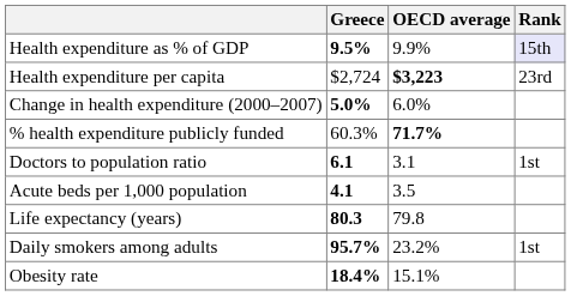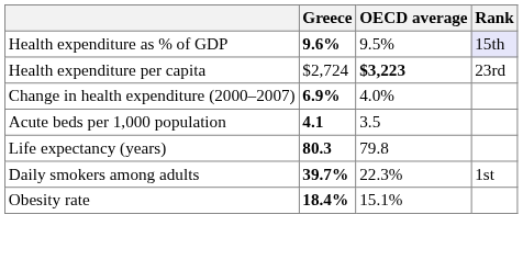 <table class="toccolours" sortable border="1" cellpadding="3" style="border-collapse:collapse">
 <tr bgcolor=#f2f2f2>
 <th align="center"></th>
 <th align="center">Greece</th>
 <th align="center">OECD average</th>
 <th align="center">Rank</th>
 </tr>
 <tr>
 <td>Health expenditure as % of GDP</td>
-<td><strong>9.5%</strong></td>
-<td>9.9%</td>
+<td><strong>9.6%</strong></td>
+<td>9.5%</td>
 <td style="background: lavender;">15th</td>
 </tr>
 <tr>
 <td>Health expenditure per capita</td>
 <td>$2,724</td>
 <td><strong>$3,223</strong></td>
 <td>23rd</td>
 </tr>
 <tr>
 <td>Change in health expenditure (2000–2007)</td>
-<td><strong>5.0%</strong></td>
-<td>6.0%</td>
+<td><strong>6.9%</strong></td>
+<td>4.0%</td>
 <td></td>
-</tr>
-<tr>
-<td>% health expenditure publicly funded</td>
-<td>60.3%</td>
-<td><strong>71.7%</strong></td>
-<td></td>
-</tr>
-<tr>
-<td>Doctors to population ratio</td>
-<td><strong>6.1</strong></td>
-<td>3.1</td>
-<td>1st</td>
 </tr>
 <tr>
 <td>Acute beds per 1,000 population</td>
 <td><strong>4.1</strong></td>
 <td>3.5</td>
 <td></td>
 </tr>
 <tr>
 <td>Life expectancy (years)</td>
 <td><strong>80.3</strong></td>
 <td>79.8</td>
 <td></td>
 </tr>
 <tr>
 <td>Daily smokers among adults</td>
-<td><strong>95.7%</strong></td>
-<td>23.2%</td>
+<td><strong>39.7%</strong></td>
+<td>22.3%</td>
 <td>1st</td>
 </tr>
 <tr>
 <td>Obesity rate</td>
 <td><strong>18.4%</strong></td>
 <td>15.1%</td>
 <td></td>
 </tr>
 </table>
